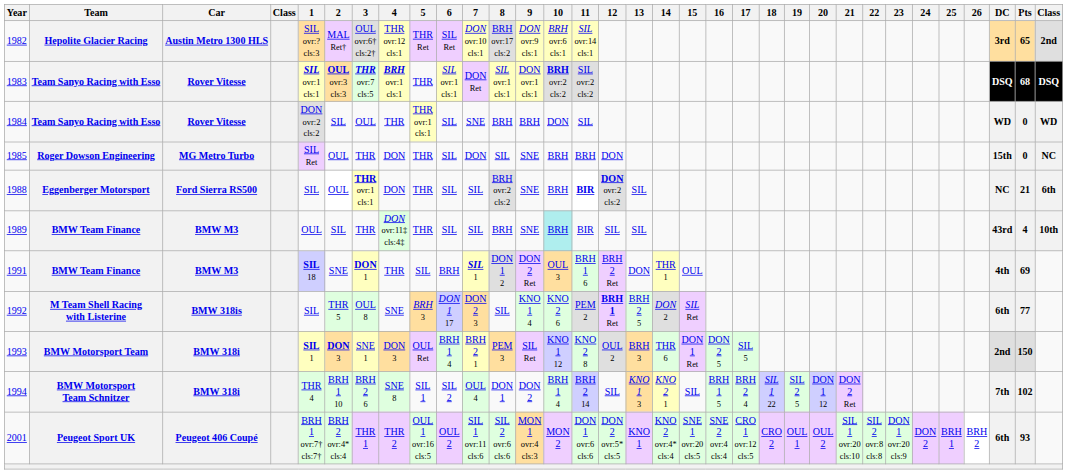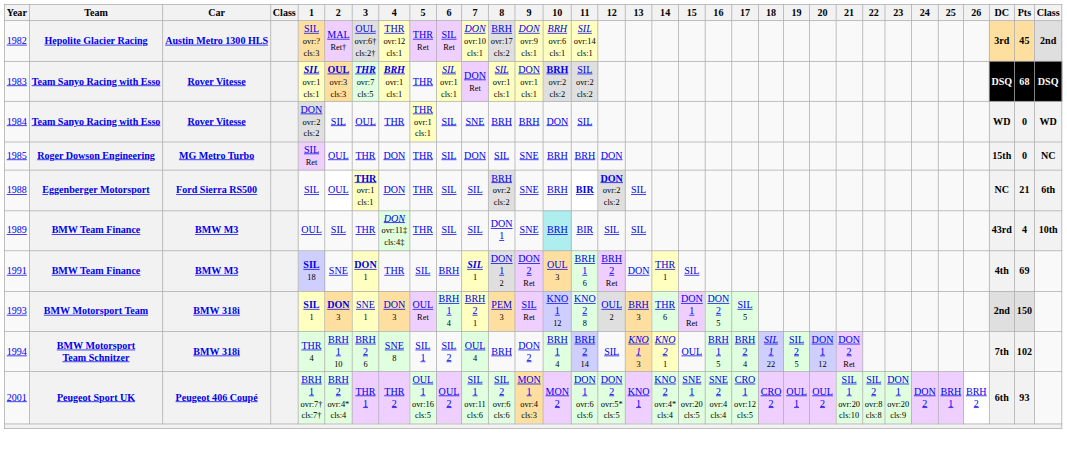 <table class="wikitable" style="text-align:center; font-size:85%">
 <tr>
 <th>Year</th>
 <th>Team</th>
 <th>Car</th>
 <th>Class</th>
 <th>1</th>
 <th>2</th>
 <th>3</th>
 <th>4</th>
 <th>5</th>
 <th>6</th>
 <th>7</th>
 <th>8</th>
 <th>9</th>
 <th>10</th>
 <th>11</th>
 <th>12</th>
 <th>13</th>
 <th>14</th>
 <th>15</th>
 <th>16</th>
 <th>17</th>
 <th>18</th>
 <th>19</th>
 <th>20</th>
 <th>21</th>
 <th>22</th>
 <th>23</th>
 <th>24</th>
 <th>25</th>
 <th>26</th>
 <th>DC</th>
 <th>Pts</th>
 <th>Class</th>
 </tr>
 <tr>
 <td><a href='#'>1982</a></td>
 <th nowrap><a href='#'>Hepolite Glacier Racing</a></th>
 <th nowrap><a href='#'>Austin Metro 1300 HLS</a></th>
 <th><span></span></th>
 <td style="background:#FFDF9F;"><a href='#'>SIL</a><br><small>ovr:?<br>cls:3</small></td>
 <td style="background:#EFCFFF;"><a href='#'>MAL</a><br><small>Ret†</small></td>
 <td style="background:#DFDFDF;"><a href='#'>OUL</a><br><small>ovr:6†<br>cls:2†</small></td>
 <td style="background:#FFFFBF;"><a href='#'>THR</a><br><small>ovr:12<br>cls:1</small></td>
 <td style="background:#EFCFFF;"><a href='#'>THR</a><br><small>Ret</small></td>
 <td style="background:#EFCFFF;"><a href='#'>SIL</a><br><small>Ret</small></td>
 <td style="background:#FFFFBF;"><em><a href='#'>DON</a></em><br><small>ovr:10<br>cls:1</small></td>
 <td style="background:#DFDFDF;"><a href='#'>BRH</a><br><small>ovr:17<br>cls:2</small></td>
 <td style="background:#FFFFBF;"><em><a href='#'>DON</a></em><br><small>ovr:9<br>cls:1</small></td>
 <td style="background:#FFFFBF;"><em><a href='#'>BRH</a></em><br><small>ovr:6<br>cls:1</small></td>
 <td style="background:#FFFFBF;"><em><a href='#'>SIL</a></em><br><small>ovr:14<br>cls:1</small></td>
 <td></td>
 <td></td>
 <td></td>
 <td></td>
 <td></td>
 <td></td>
 <td></td>
 <td></td>
 <td></td>
 <td></td>
 <td></td>
 <td></td>
 <td></td>
 <td></td>
 <td></td>
 <td style="background:#FFDF9F;"><strong>3rd</strong></td>
-<td style="background:#FFDF9F;"><strong>65</strong></td>
+<td style="background:#FFDF9F;"><strong>45</strong></td>
 <td style="background:#DFDFDF;"><strong>2nd</strong></td>
 </tr>
 <tr>
 <td><a href='#'>1983</a></td>
 <th nowrap><a href='#'>Team Sanyo Racing with Esso</a></th>
 <th nowrap><a href='#'>Rover Vitesse</a></th>
 <th><span></span></th>
 <td style="background:#FFFFBF;"><strong><em><a href='#'>SIL</a></em></strong><br><small>ovr:1<br>cls:1</small></td>
 <td style="background:#FFDF9F;"><strong><a href='#'>OUL</a></strong><br><small>ovr:3<br>cls:3</small></td>
 <td style="background:#DFFFDF;"><strong><em><a href='#'>THR</a></em></strong><br><small>ovr:7<br>cls:5</small></td>
 <td style="background:#FFFFBF;"><strong><em><a href='#'>BRH</a></em></strong><br><small>ovr:1<br>cls:1</small></td>
 <td><a href='#'>THR</a></td>
 <td style="background:#FFFFBF;"><em><a href='#'>SIL</a></em><br><small>ovr:1<br>cls:1</small></td>
 <td style="background:#EFCFFF;"><a href='#'>DON</a><br><small>Ret</small></td>
 <td style="background:#FFFFBF;"><em><a href='#'>SIL</a></em><br><small>ovr:1<br>cls:1</small></td>
 <td style="background:#FFFFBF;"><a href='#'>DON</a><br><small>ovr:1<br>cls:1</small></td>
 <td style="background:#DFDFDF;"><strong><a href='#'>BRH</a></strong><br><small>ovr:2<br>cls:2</small></td>
 <td style="background:#DFDFDF;"><a href='#'>SIL</a><br><small>ovr:2<br>cls:2</small></td>
 <td></td>
 <td></td>
 <td></td>
 <td></td>
 <td></td>
 <td></td>
 <td></td>
 <td></td>
 <td></td>
 <td></td>
 <td></td>
 <td></td>
 <td></td>
 <td></td>
 <td></td>
 <td style="background:#000000; color:white"><strong>DSQ</strong></td>
 <td style="background:#000000; color:white"><strong>68</strong></td>
 <td style="background:#000000; color:white"><strong>DSQ</strong></td>
 </tr>
 <tr>
 <td><a href='#'>1984</a></td>
 <th nowrap><a href='#'>Team Sanyo Racing with Esso</a></th>
 <th nowrap><a href='#'>Rover Vitesse</a></th>
 <th><span></span></th>
 <td style="background:#DFDFDF;"><a href='#'>DON</a><br><small>ovr:2<br>cls:2</small></td>
 <td><a href='#'>SIL</a></td>
 <td><a href='#'>OUL</a></td>
 <td><a href='#'>THR</a></td>
 <td style="background:#FFFFBF;"><a href='#'>THR</a><br><small>ovr:1<br>cls:1</small></td>
 <td><a href='#'>SIL</a></td>
 <td><a href='#'>SNE</a></td>
 <td><a href='#'>BRH</a></td>
 <td><a href='#'>BRH</a></td>
 <td><a href='#'>DON</a></td>
 <td><a href='#'>SIL</a></td>
 <td></td>
 <td></td>
 <td></td>
 <td></td>
 <td></td>
 <td></td>
 <td></td>
 <td></td>
 <td></td>
 <td></td>
 <td></td>
 <td></td>
 <td></td>
 <td></td>
 <td></td>
 <th>WD</th>
 <th>0</th>
 <th>WD</th>
 </tr>
 <tr>
 <td><a href='#'>1985</a></td>
 <th nowrap><a href='#'>Roger Dowson Engineering</a></th>
 <th nowrap><a href='#'>MG Metro Turbo</a></th>
 <th><span></span></th>
 <td style="background:#EFCFFF;"><a href='#'>SIL</a><br><small>Ret</small></td>
 <td><a href='#'>OUL</a></td>
 <td><a href='#'>THR</a></td>
 <td><a href='#'>DON</a></td>
 <td><a href='#'>THR</a></td>
 <td><a href='#'>SIL</a></td>
 <td><a href='#'>DON</a></td>
 <td><a href='#'>SIL</a></td>
 <td><a href='#'>SNE</a></td>
 <td><a href='#'>BRH</a></td>
 <td><a href='#'>BRH</a></td>
 <td><a href='#'>DON</a></td>
 <td></td>
 <td></td>
 <td></td>
 <td></td>
 <td></td>
 <td></td>
 <td></td>
 <td></td>
 <td></td>
 <td></td>
 <td></td>
 <td></td>
 <td></td>
 <td></td>
 <th>15th</th>
 <th>0</th>
 <th>NC</th>
 </tr>
 <tr>
 <td><a href='#'>1988</a></td>
 <th nowrap><a href='#'>Eggenberger Motorsport</a></th>
 <th nowrap><a href='#'>Ford Sierra RS500</a></th>
 <th><span></span></th>
 <td><a href='#'>SIL</a></td>
 <td style="background:#FFFFFF;"><a href='#'>OUL</a><br></td>
 <td style="background:#FFFFBF;"><strong><a href='#'>THR</a></strong><br><small>ovr:1<br>cls:1</small></td>
 <td><a href='#'>DON</a></td>
 <td><a href='#'>THR</a></td>
 <td><a href='#'>SIL</a></td>
 <td><a href='#'>SIL</a></td>
 <td style="background:#DFDFDF;"><a href='#'>BRH</a><br><small>ovr:2<br>cls:2</small></td>
 <td><a href='#'>SNE</a></td>
 <td><a href='#'>BRH</a></td>
 <td style="background:#FFFFFF;"><strong><a href='#'>BIR</a></strong><br></td>
 <td style="background:#DFDFDF;"><strong><a href='#'>DON</a></strong><br><small>ovr:2<br>cls:2</small></td>
 <td><a href='#'>SIL</a></td>
 <td></td>
 <td></td>
 <td></td>
 <td></td>
 <td></td>
 <td></td>
 <td></td>
 <td></td>
 <td></td>
 <td></td>
 <td></td>
 <td></td>
 <td></td>
 <th>NC</th>
 <th>21</th>
 <th>6th</th>
 </tr>
 <tr>
 <td><a href='#'>1989</a></td>
 <th nowrap><a href='#'>BMW Team Finance</a></th>
 <th nowrap><a href='#'>BMW M3</a></th>
 <th><span></span></th>
 <td><a href='#'>OUL</a></td>
 <td><a href='#'>SIL</a></td>
 <td><a href='#'>THR</a></td>
 <td style="background:#DFFFDF;"><em><a href='#'>DON</a></em><br><small>ovr:11‡<br>cls:4‡</small></td>
 <td><a href='#'>THR</a></td>
 <td><a href='#'>SIL</a></td>
 <td><a href='#'>SIL</a></td>
-<td><a href='#'>BRH</a></td>
+<td><a href='#'>DON<br>1</a></td>
 <td><a href='#'>SNE</a></td>
 <td style="background: paleturquoise;"><a href='#'>BRH</a></td>
 <td><a href='#'>BIR</a></td>
 <td><a href='#'>SIL</a></td>
 <td><a href='#'>SIL</a></td>
 <td></td>
 <td></td>
 <td></td>
 <td></td>
 <td></td>
 <td></td>
 <td></td>
 <td></td>
 <td></td>
 <td></td>
 <td></td>
 <td></td>
 <td></td>
 <th>43rd</th>
 <th>4</th>
 <th>10th</th>
 </tr>
 <tr>
 <td><a href='#'>1991</a></td>
 <th nowrap><a href='#'>BMW Team Finance</a></th>
 <th nowrap><a href='#'>BMW M3</a></th>
 <th></th>
 <td style="background:#CFCFFF;"><strong><a href='#'>SIL</a></strong><br><small>18</small></td>
 <td><a href='#'>SNE</a></td>
 <td style="background:#FFFFBF;"><strong><a href='#'>DON</a></strong><br><small>1</small></td>
 <td><a href='#'>THR</a></td>
 <td><a href='#'>SIL</a></td>
 <td><a href='#'>BRH</a></td>
 <td style="background:#FFFFBF;"><strong><em><a href='#'>SIL</a></em></strong><br><small>1</small></td>
 <td style="background:#DFDFDF;"><a href='#'>DON<br>1</a><br><small>2</small></td>
 <td style="background:#EFCFFF;"><a href='#'>DON<br>2</a><br><small>Ret</small></td>
 <td style="background:#FFDF9F;"><a href='#'>OUL</a><br><small>3</small></td>
 <td style="background:#DFFFDF;"><a href='#'>BRH<br>1</a><br><small>6</small></td>
 <td style="background:#EFCFFF;"><a href='#'>BRH<br>2</a><br><small>Ret</small></td>
 <td><a href='#'>DON</a></td>
 <td style="background:#FFFFBF;"><a href='#'>THR</a><br><small>1</small></td>
-<td><a href='#'>OUL</a></td>
+<td><a href='#'>SIL</a></td>
 <td></td>
 <td></td>
 <td></td>
 <td></td>
 <td></td>
 <td></td>
 <td></td>
 <td></td>
 <td></td>
 <td></td>
 <td></td>
 <th>4th</th>
 <th>69</th>
-<td></td>
-</tr>
-<tr>
-<td><a href='#'>1992</a></td>
-<th nowrap><a href='#'>M Team Shell Racing<br>with Listerine</a></th>
-<th nowrap><a href='#'>BMW 318is</a></th>
-<th></th>
-<td><a href='#'>SIL</a></td>
-<td style="background:#DFFFDF;"><a href='#'>THR</a><br><small>5</small></td>
-<td style="background:#DFFFDF;"><a href='#'>OUL</a><br><small>8</small></td>
-<td><a href='#'>SNE</a></td>
-<td style="background:#FFDF9F;"><em><a href='#'>BRH</a></em><br><small>3</small></td>
-<td style="background:#CFCFFF;"><em><a href='#'>DON<br>1</a></em><br><small>17</small></td>
-<td style="background:#FFDF9F;"><a href='#'>DON<br>2</a><br><small>3</small></td>
-<td><a href='#'>SIL</a></td>
-<td style="background:#DFFFDF;"><a href='#'>KNO<br>1</a><br><small>4</small></td>
-<td style="background:#DFFFDF;"><a href='#'>KNO<br>2</a><br><small>6</small></td>
-<td style="background:#DFDFDF;"><a href='#'>PEM</a><br><small>2</small></td>
-<td style="background:#EFCFFF;"><strong><a href='#'>BRH<br>1</a></strong><br><small>Ret</small></td>
-<td style="background:#DFFFDF;"><a href='#'>BRH<br>2</a><br><small>5</small></td>
-<td style="background:#DFDFDF;"><em><a href='#'>DON</a></em><br><small>2</small></td>
-<td style="background:#EFCFFF;"><em><a href='#'>SIL</a></em><br><small>Ret</small></td>
-<td></td>
-<td></td>
-<td></td>
-<td></td>
-<td></td>
-<td></td>
-<td></td>
-<td></td>
-<td></td>
-<td></td>
-<td></td>
-<th>6th</th>
-<th>77</th>
 <td></td>
 </tr>
 <tr>
 <td><a href='#'>1993</a></td>
 <th nowrap><a href='#'>BMW Motorsport Team</a></th>
 <th nowrap><a href='#'>BMW 318i</a></th>
 <th></th>
 <td style="background:#FFFFBF;"><strong><a href='#'>SIL</a></strong><br><small>1</small></td>
 <td style="background:#FFDF9F;"><strong><a href='#'>DON</a></strong><br><small>3</small></td>
 <td style="background:#FFFFBF;"><a href='#'>SNE</a><br><small>1</small></td>
 <td style="background:#FFDF9F;"><a href='#'>DON</a><br><small>3</small></td>
 <td style="background:#EFCFFF;"><a href='#'>OUL</a><br><small>Ret</small></td>
 <td style="background:#DFFFDF;"><a href='#'>BRH<br>1</a><br><small>4</small></td>
 <td style="background:#FFFFBF;"><a href='#'>BRH<br>2</a><br><small>1</small></td>
 <td style="background:#FFDF9F;"><a href='#'>PEM</a><br><small>3</small></td>
 <td style="background:#EFCFFF;"><a href='#'>SIL</a><br><small>Ret</small></td>
 <td style="background:#CFCFFF;"><a href='#'>KNO<br>1</a><br><small>12</small></td>
 <td style="background:#DFFFDF;"><a href='#'>KNO<br>2</a><br><small>8</small></td>
 <td style="background:#DFDFDF;"><a href='#'>OUL</a><br><small>2</small></td>
 <td style="background:#FFDF9F;"><a href='#'>BRH</a><br><small>3</small></td>
 <td style="background:#DFFFDF;"><a href='#'>THR</a><br><small>6</small></td>
 <td style="background:#EFCFFF;"><a href='#'>DON<br>1</a><br><small>Ret</small></td>
 <td style="background:#DFFFDF;"><a href='#'>DON<br>2</a><br><small>5</small></td>
 <td style="background:#DFFFDF;"><a href='#'>SIL</a><br><small>5</small></td>
 <td></td>
 <td></td>
 <td></td>
 <td></td>
 <td></td>
 <td></td>
 <td></td>
 <td></td>
 <td></td>
 <td style="background:#DFDFDF;"><strong>2nd</strong></td>
 <td style="background:#DFDFDF;"><strong>150</strong></td>
 <td></td>
 </tr>
 <tr>
 <td><a href='#'>1994</a></td>
 <th nowrap><a href='#'>BMW Motorsport<br>Team Schnitzer</a></th>
 <th nowrap><a href='#'>BMW 318i</a></th>
 <th></th>
 <td style="background:#DFFFDF;"><a href='#'>THR</a><br><small>4</small></td>
 <td style="background:#DFFFDF;"><a href='#'>BRH<br>1</a><br><small>10</small></td>
 <td style="background:#DFFFDF;"><a href='#'>BRH<br>2</a><br><small>6</small></td>
 <td style="background:#DFFFDF;"><a href='#'>SNE</a><br><small>8</small></td>
 <td><a href='#'>SIL<br>1</a></td>
 <td><a href='#'>SIL<br>2</a></td>
 <td style="background:#DFFFDF;"><a href='#'>OUL</a><br><small>4</small></td>
-<td><a href='#'>DON<br>1</a></td>
+<td><a href='#'>BRH</a></td>
 <td><a href='#'>DON<br>2</a></td>
 <td style="background:#DFFFDF;"><a href='#'>BRH<br>1</a><br><small>4</small></td>
 <td style="background:#CFCFFF;"><a href='#'>BRH<br>2</a><br><small>14</small></td>
 <td><a href='#'>SIL</a></td>
 <td style="background:#FFDF9F;"><em><a href='#'>KNO<br>1</a></em><br><small>3</small></td>
 <td style="background:#FFFFBF;"><em><a href='#'>KNO<br>2</a></em><br><small>1</small></td>
-<td><a href='#'>SIL</a></td>
+<td><a href='#'>OUL</a></td>
 <td style="background:#DFFFDF;"><a href='#'>BRH<br>1</a><br><small>5</small></td>
 <td style="background:#DFFFDF;"><a href='#'>BRH<br>2</a><br><small>4</small></td>
 <td style="background:#CFCFFF;"><em><a href='#'>SIL<br>1</a></em><br><small>22</small></td>
 <td style="background:#DFFFDF;"><a href='#'>SIL<br>2</a><br><small>5</small></td>
 <td style="background:#CFCFFF;"><a href='#'>DON<br>1</a><br><small>12</small></td>
 <td style="background:#EFCFFF;"><a href='#'>DON<br>2</a><br><small>Ret</small></td>
 <td></td>
 <td></td>
 <td></td>
 <td></td>
 <td></td>
 <th>7th</th>
 <th>102</th>
 <td></td>
 </tr>
 <tr>
 <td><a href='#'>2001</a></td>
 <th nowrap><a href='#'>Peugeot Sport UK</a></th>
 <th nowrap><a href='#'>Peugeot 406 Coupé</a></th>
 <th><span></span></th>
 <td style="background:#DFFFDF;"><a href='#'>BRH<br>1</a><br><small>ovr:7†<br>cls:7†</small></td>
 <td style="background:#DFFFDF;"><a href='#'>BRH<br>2</a><br><small>ovr:4*<br>cls:4</small></td>
 <td style="background:#EFCFFF;"><a href='#'>THR<br>1</a><br></td>
 <td style="background:#EFCFFF;"><a href='#'>THR<br>2</a><br></td>
 <td style="background:#DFFFDF;"><a href='#'>OUL<br>1</a><br><small>ovr:16<br>cls:5</small></td>
 <td style="background:#EFCFFF;"><a href='#'>OUL<br>2</a><br></td>
 <td style="background:#DFFFDF;"><a href='#'>SIL<br>1</a><br><small>ovr:11<br>cls:6</small></td>
 <td style="background:#DFFFDF;"><a href='#'>SIL<br>2</a><br><small>ovr:6<br>cls:6</small></td>
 <td style="background:#FFDF9F;"><a href='#'>MON<br>1</a><br><small>ovr:4<br>cls:3</small></td>
 <td style="background:#EFCFFF;"><a href='#'>MON<br>2</a><br></td>
 <td style="background:#DFFFDF;"><a href='#'>DON<br>1</a><br><small>ovr:6<br>cls:6</small></td>
 <td style="background:#DFFFDF;"><a href='#'>DON<br>2</a><br><small>ovr:5*<br>cls:5</small></td>
 <td style="background:#EFCFFF;"><a href='#'>KNO<br>1</a><br></td>
 <td style="background:#DFFFDF;"><a href='#'>KNO<br>2</a><br><small>ovr:4*<br>cls:4</small></td>
 <td style="background:#DFFFDF;"><a href='#'>SNE<br>1</a><br><small>ovr:20<br>cls:5</small></td>
 <td style="background:#DFFFDF;"><a href='#'>SNE<br>2</a><br><small>ovr:4<br>cls:4</small></td>
 <td style="background:#DFFFDF;"><a href='#'>CRO<br>1</a><br><small>ovr:12<br>cls:5</small></td>
 <td style="background:#EFCFFF;"><a href='#'>CRO<br>2</a><br></td>
 <td style="background:#EFCFFF;"><a href='#'>OUL<br>1</a><br></td>
 <td style="background:#EFCFFF;"><a href='#'>OUL<br>2</a><br></td>
 <td style="background:#DFFFDF;"><a href='#'>SIL<br>1</a><br><small>ovr:20<br>cls:10</small></td>
 <td style="background:#DFFFDF;"><a href='#'>SIL<br>2</a><br><small>ovr:8<br>cls:8</small></td>
 <td style="background:#DFFFDF;"><a href='#'>DON<br>1</a><br><small>ovr:20<br>cls:9</small></td>
 <td style="background:#EFCFFF;"><a href='#'>DON<br>2</a><br></td>
 <td style="background:#EFCFFF;"><a href='#'>BRH<br>1</a><br></td>
 <td style="background:#FFFFFF;"><a href='#'>BRH<br>2</a><br></td>
 <th>6th</th>
 <th>93</th>
 <td></td>
 </tr>
 <tr>
 <th colspan="33"></th>
 </tr>
 </table>
